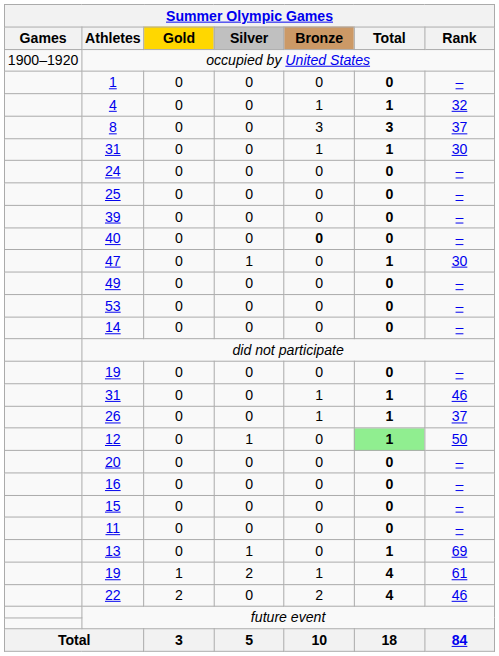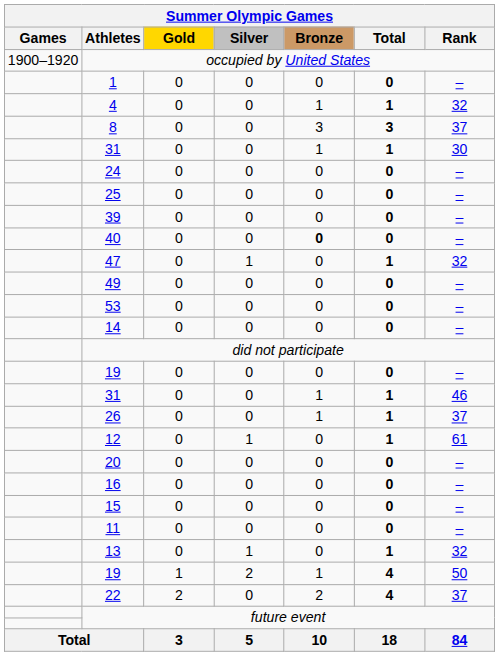 <table class="wikitable" style="text-align:center; font-size:90%;">
 <tr>
 <th colspan=9><a href='#'>Summer Olympic Games</a></th>
 </tr>
 <tr>
 <th>Games</th>
 <th>Athletes</th>
 <td style="background:gold; width:4.5em; font-weight:bold;">Gold</td>
 <td style="background:silver; width:4.5em; font-weight:bold;">Silver</td>
 <td style="background:#cc9966; width:4.5em; font-weight:bold;">Bronze</td>
 <th style="width:4.5em; font-weight:bold;">Total</th>
 <th style="width:4.5em; font-weight:bold;">Rank</th>
 </tr>
 <tr>
 <td align=left>1900–1920</td>
 <td colspan=6><em>occupied by  <a href='#'>United States</a></em></td>
 </tr>
 <tr>
 <td align=left></td>
 <td><a href='#'>1</a></td>
 <td>0</td>
 <td>0</td>
 <td>0</td>
 <td><strong>0</strong></td>
 <td><a href='#'>–</a></td>
 </tr>
 <tr>
 <td align=left></td>
 <td><a href='#'>4</a></td>
 <td>0</td>
 <td>0</td>
 <td>1</td>
 <td><strong>1</strong></td>
 <td><a href='#'>32</a></td>
 </tr>
 <tr>
 <td align=left></td>
 <td><a href='#'>8</a></td>
 <td>0</td>
 <td>0</td>
 <td>3</td>
 <td><strong>3</strong></td>
 <td><a href='#'>37</a></td>
 </tr>
 <tr>
 <td align=left></td>
 <td><a href='#'>31</a></td>
 <td>0</td>
 <td>0</td>
 <td>1</td>
 <td><strong>1</strong></td>
 <td><a href='#'>30</a></td>
 </tr>
 <tr>
 <td align=left></td>
 <td><a href='#'>24</a></td>
 <td>0</td>
 <td>0</td>
 <td>0</td>
 <td><strong>0</strong></td>
 <td><a href='#'>–</a></td>
 </tr>
 <tr>
 <td align=left></td>
 <td><a href='#'>25</a></td>
 <td>0</td>
 <td>0</td>
 <td>0</td>
 <td><strong>0</strong></td>
 <td><a href='#'>–</a></td>
 </tr>
 <tr>
 <td align=left></td>
 <td><a href='#'>39</a></td>
 <td>0</td>
 <td>0</td>
 <td>0</td>
 <td><strong>0</strong></td>
 <td><a href='#'>–</a></td>
 </tr>
 <tr>
 <td align=left></td>
 <td><a href='#'>40</a></td>
 <td>0</td>
 <td>0</td>
 <td><strong>0</strong></td>
 <td><strong>0</strong></td>
 <td><a href='#'>–</a></td>
 </tr>
 <tr>
 <td align=left></td>
 <td><a href='#'>47</a></td>
 <td>0</td>
 <td>1</td>
 <td>0</td>
 <td><strong>1</strong></td>
-<td><a href='#'>30</a></td>
+<td><a href='#'>32</a></td>
 </tr>
 <tr>
 <td align=left></td>
 <td><a href='#'>49</a></td>
 <td>0</td>
 <td>0</td>
 <td>0</td>
 <td><strong>0</strong></td>
 <td><a href='#'>–</a></td>
 </tr>
 <tr>
 <td align=left></td>
 <td><a href='#'>53</a></td>
 <td>0</td>
 <td>0</td>
 <td>0</td>
 <td><strong>0</strong></td>
 <td><a href='#'>–</a></td>
 </tr>
 <tr>
 <td align=left></td>
 <td><a href='#'>14</a></td>
 <td>0</td>
 <td>0</td>
 <td>0</td>
 <td><strong>0</strong></td>
 <td><a href='#'>–</a></td>
 </tr>
 <tr>
 <td align=left></td>
 <td colspan=6><em>did not participate</em></td>
 </tr>
 <tr>
 <td align=left></td>
 <td><a href='#'>19</a></td>
 <td>0</td>
 <td>0</td>
 <td>0</td>
 <td><strong>0</strong></td>
 <td><a href='#'>–</a></td>
 </tr>
 <tr>
 <td align=left></td>
 <td><a href='#'>31</a></td>
 <td>0</td>
 <td>0</td>
 <td>1</td>
 <td><strong>1</strong></td>
 <td><a href='#'>46</a></td>
 </tr>
 <tr>
 <td align=left></td>
 <td><a href='#'>26</a></td>
 <td>0</td>
 <td>0</td>
 <td>1</td>
 <td><strong>1</strong></td>
 <td><a href='#'>37</a></td>
 </tr>
 <tr>
 <td align=left></td>
 <td><a href='#'>12</a></td>
 <td>0</td>
 <td>1</td>
 <td>0</td>
-<td style="background: lightgreen;"><strong>1</strong></td>
-<td><a href='#'>50</a></td>
+<td><strong>1</strong></td>
+<td><a href='#'>61</a></td>
 </tr>
 <tr>
 <td align=left></td>
 <td><a href='#'>20</a></td>
 <td>0</td>
 <td>0</td>
 <td>0</td>
 <td><strong>0</strong></td>
 <td><a href='#'>–</a></td>
 </tr>
 <tr>
 <td align=left></td>
 <td><a href='#'>16</a></td>
 <td>0</td>
 <td>0</td>
 <td>0</td>
 <td><strong>0</strong></td>
 <td><a href='#'>–</a></td>
 </tr>
 <tr>
 <td align=left></td>
 <td><a href='#'>15</a></td>
 <td>0</td>
 <td>0</td>
 <td>0</td>
 <td><strong>0</strong></td>
 <td><a href='#'>–</a></td>
 </tr>
 <tr>
 <td align=left></td>
 <td><a href='#'>11</a></td>
 <td>0</td>
 <td>0</td>
 <td>0</td>
 <td><strong>0</strong></td>
 <td><a href='#'>–</a></td>
 </tr>
 <tr>
 <td align=left></td>
 <td><a href='#'>13</a></td>
 <td>0</td>
 <td>1</td>
 <td>0</td>
 <td><strong>1</strong></td>
-<td><a href='#'>69</a></td>
+<td><a href='#'>32</a></td>
 </tr>
 <tr>
 <td align=left></td>
 <td><a href='#'>19</a></td>
 <td>1</td>
 <td>2</td>
 <td>1</td>
 <td><strong>4</strong></td>
-<td><a href='#'>61</a></td>
+<td><a href='#'>50</a></td>
 </tr>
 <tr>
 <td align=left></td>
 <td><a href='#'>22</a></td>
 <td>2</td>
 <td>0</td>
 <td>2</td>
 <td><strong>4</strong></td>
-<td><a href='#'>46</a></td>
+<td><a href='#'>37</a></td>
 </tr>
 <tr>
 <td align=left></td>
 <td colspan=6; rowspan=2><em>future event</em></td>
 </tr>
 <tr>
 <td align=left></td>
 </tr>
 <tr>
 <th colspan=2>Total</th>
 <th>3</th>
 <th>5</th>
 <th>10</th>
 <th>18</th>
 <th><a href='#'>84</a></th>
 </tr>
 </table>
